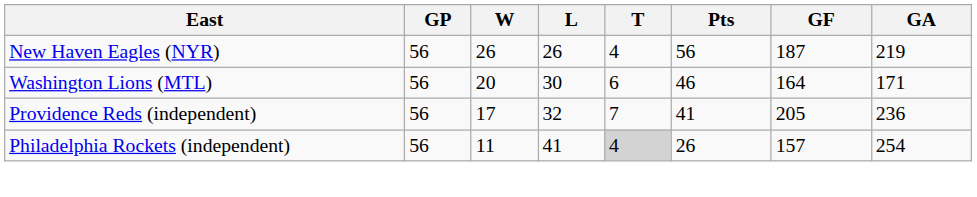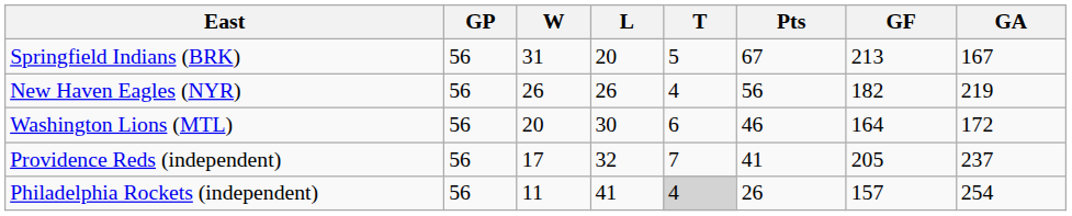 <table class="wikitable">
 <tr>
 <th bgcolor="#DDDDFF" width="30%">East</th>
 <th bgcolor="#DDDDFF" width="5%">GP</th>
 <th bgcolor="#DDDDFF" width="5%">W</th>
 <th bgcolor="#DDDDFF" width="5%">L</th>
 <th bgcolor="#DDDDFF" width="5%">T</th>
 <th bgcolor="#DDDDFF" width="7.5%">Pts</th>
 <th bgcolor="#DDDDFF" width="7.5%">GF</th>
 <th bgcolor="#DDDDFF" width="7.5%">GA</th>
 </tr>
 <tr>
+<td><a href='#'>Springfield Indians</a> (<a href='#'>BRK</a>)</td>
+<td>56</td>
+<td>31</td>
+<td>20</td>
+<td>5</td>
+<td>67</td>
+<td>213</td>
+<td>167</td>
+</tr>
+<tr>
 <td><a href='#'>New Haven Eagles</a> (<a href='#'>NYR</a>)</td>
 <td>56</td>
 <td>26</td>
 <td>26</td>
 <td>4</td>
 <td>56</td>
-<td>187</td>
+<td>182</td>
 <td>219</td>
 </tr>
 <tr>
 <td><a href='#'>Washington Lions</a> (<a href='#'>MTL</a>)</td>
 <td>56</td>
 <td>20</td>
 <td>30</td>
 <td>6</td>
 <td>46</td>
 <td>164</td>
-<td>171</td>
+<td>172</td>
 </tr>
 <tr>
 <td><a href='#'>Providence Reds</a> (independent)</td>
 <td>56</td>
 <td>17</td>
 <td>32</td>
 <td>7</td>
 <td>41</td>
 <td>205</td>
-<td>236</td>
+<td>237</td>
 </tr>
 <tr>
 <td><a href='#'>Philadelphia Rockets</a> (independent)</td>
 <td>56</td>
 <td>11</td>
 <td>41</td>
 <td style="background: lightgrey;">4</td>
 <td>26</td>
 <td>157</td>
 <td>254</td>
 </tr>
 </table>
